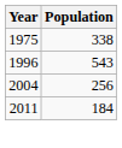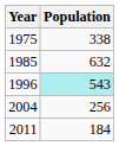 <table class="wikitable" style="line-height:1.1em;" style="line-height:1.1em;">
 <tr>
 <th>Year</th>
 <th>Population</th>
 </tr>
 <tr align="right">
 <td>1975</td>
 <td>338</td>
 </tr>
 <tr align="right">
+<td>1985</td>
+<td>632</td>
+</tr>
+<tr align="right">
 <td>1996</td>
-<td>543</td>
+<td style="background: paleturquoise;">543</td>
 </tr>
 <tr align="right">
 <td>2004</td>
 <td>256</td>
 </tr>
 <tr align="right">
 <td>2011</td>
 <td>184</td>
 </tr>
 </table>
